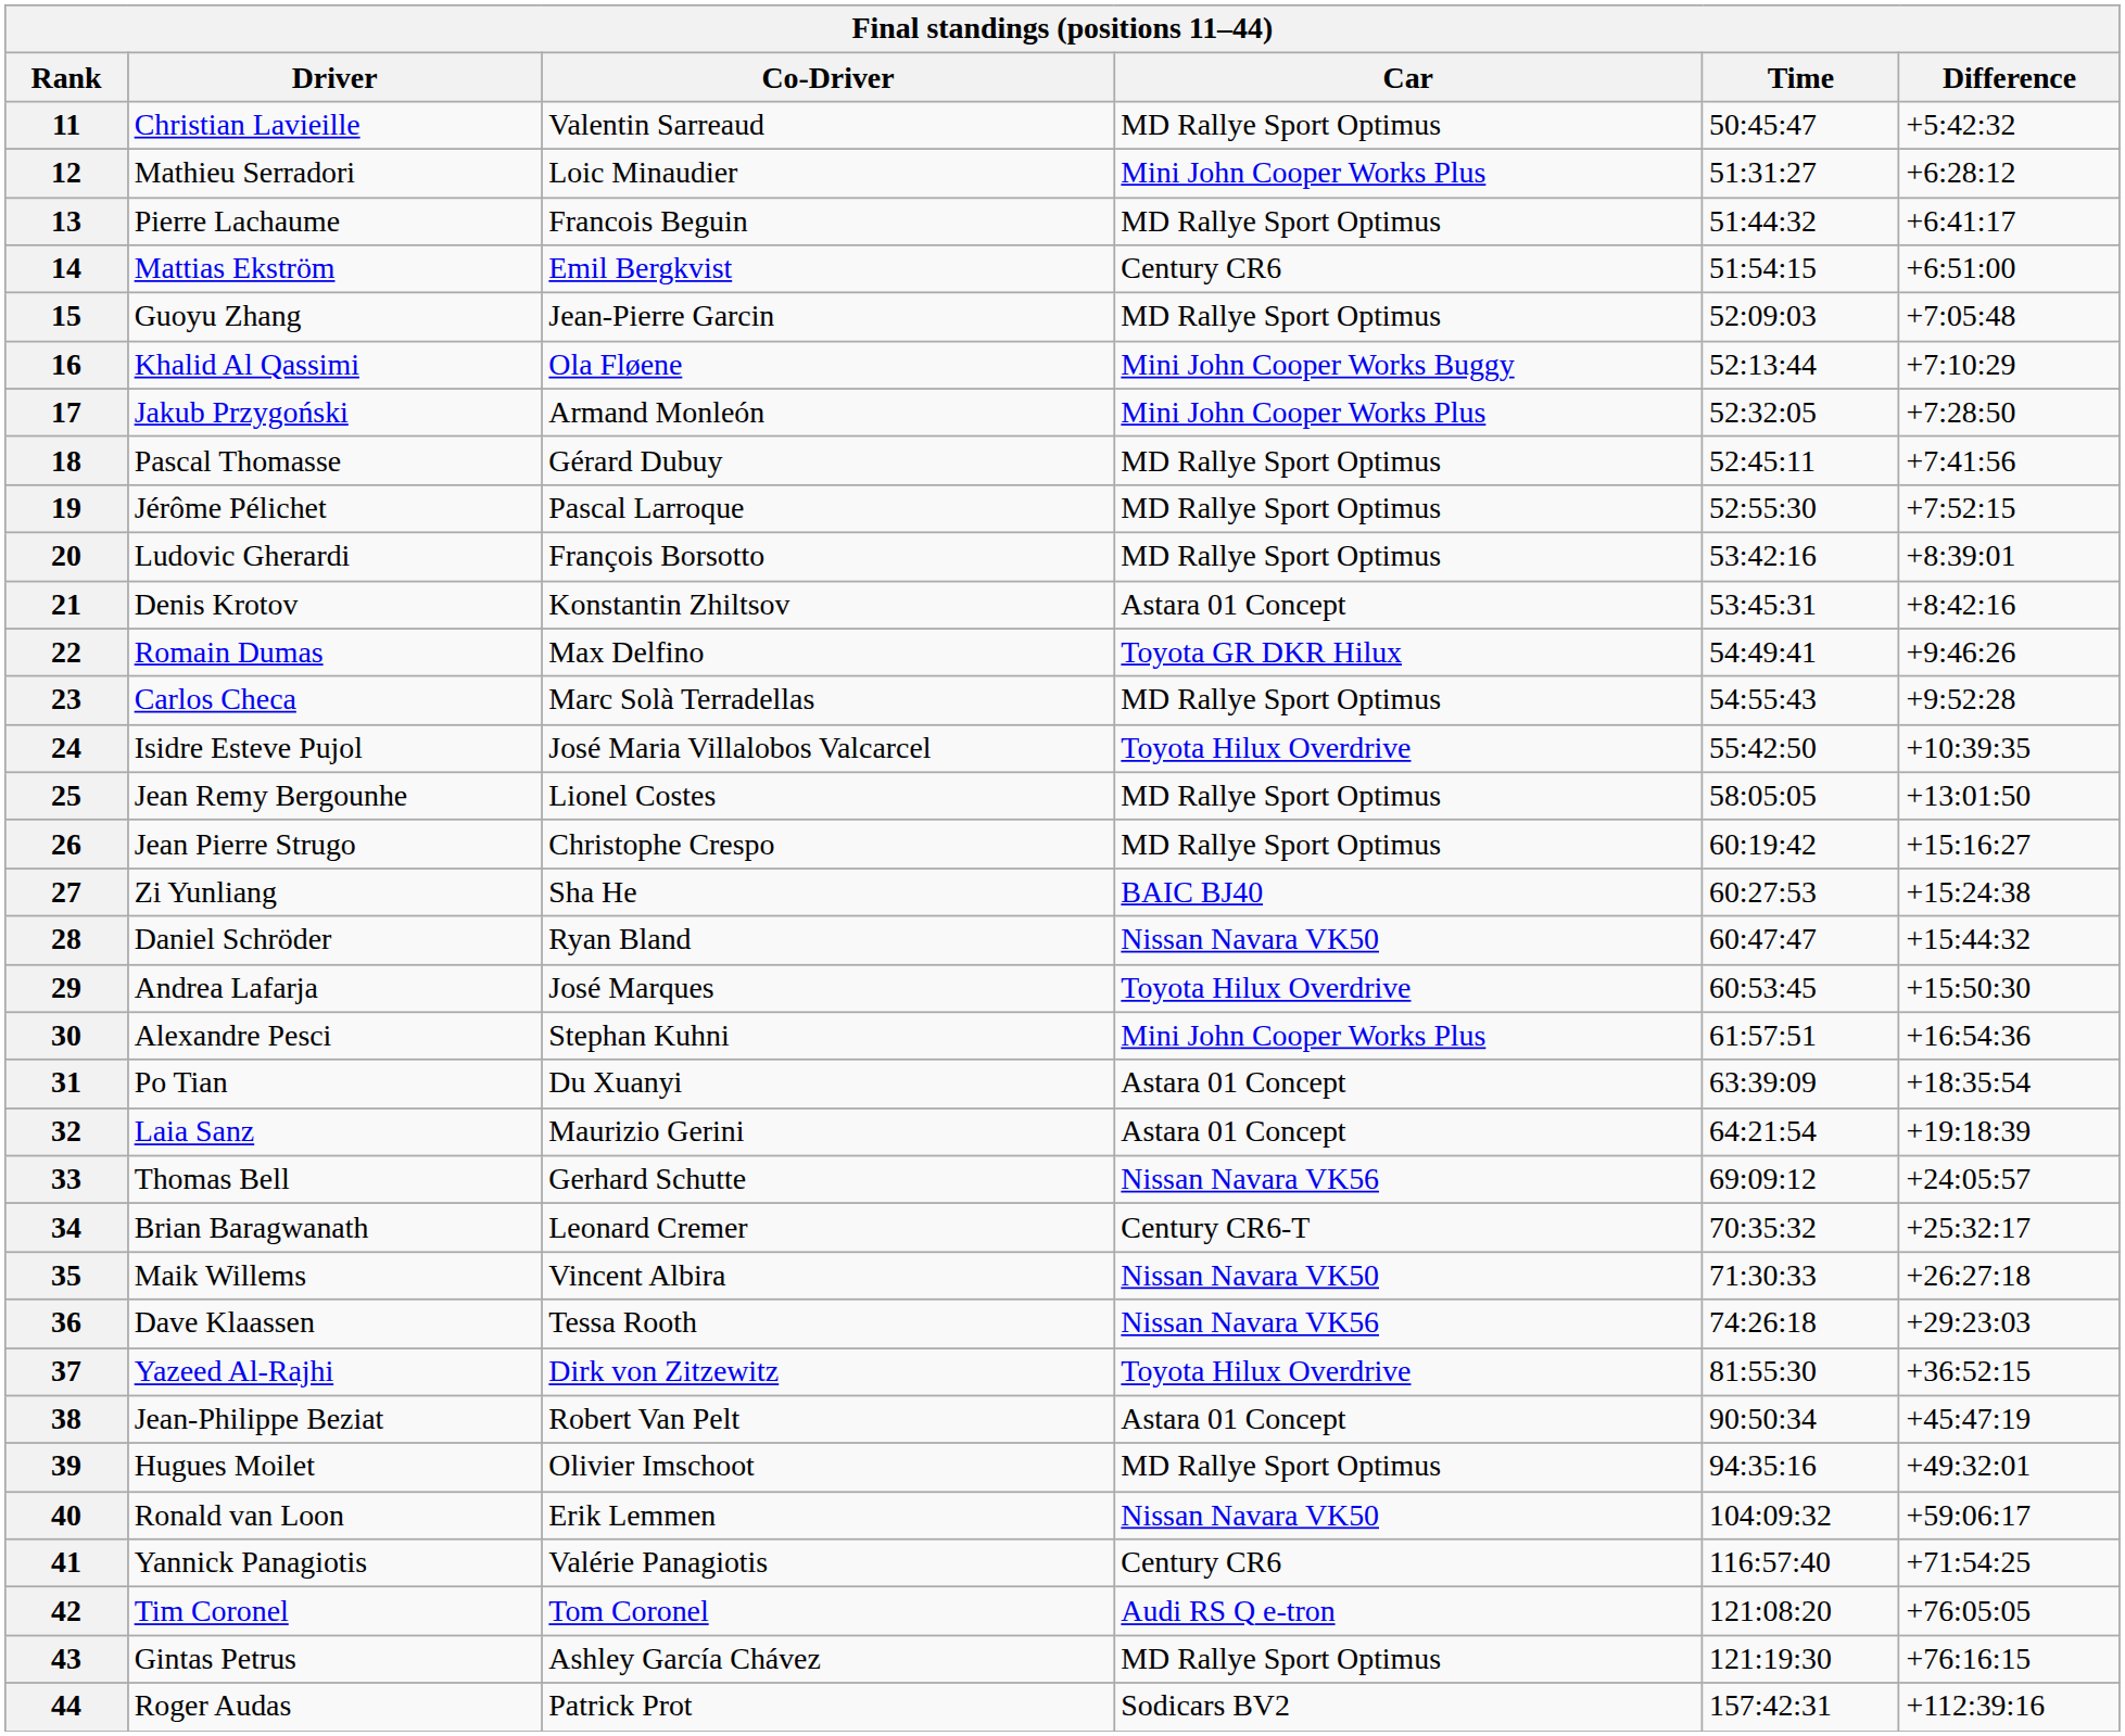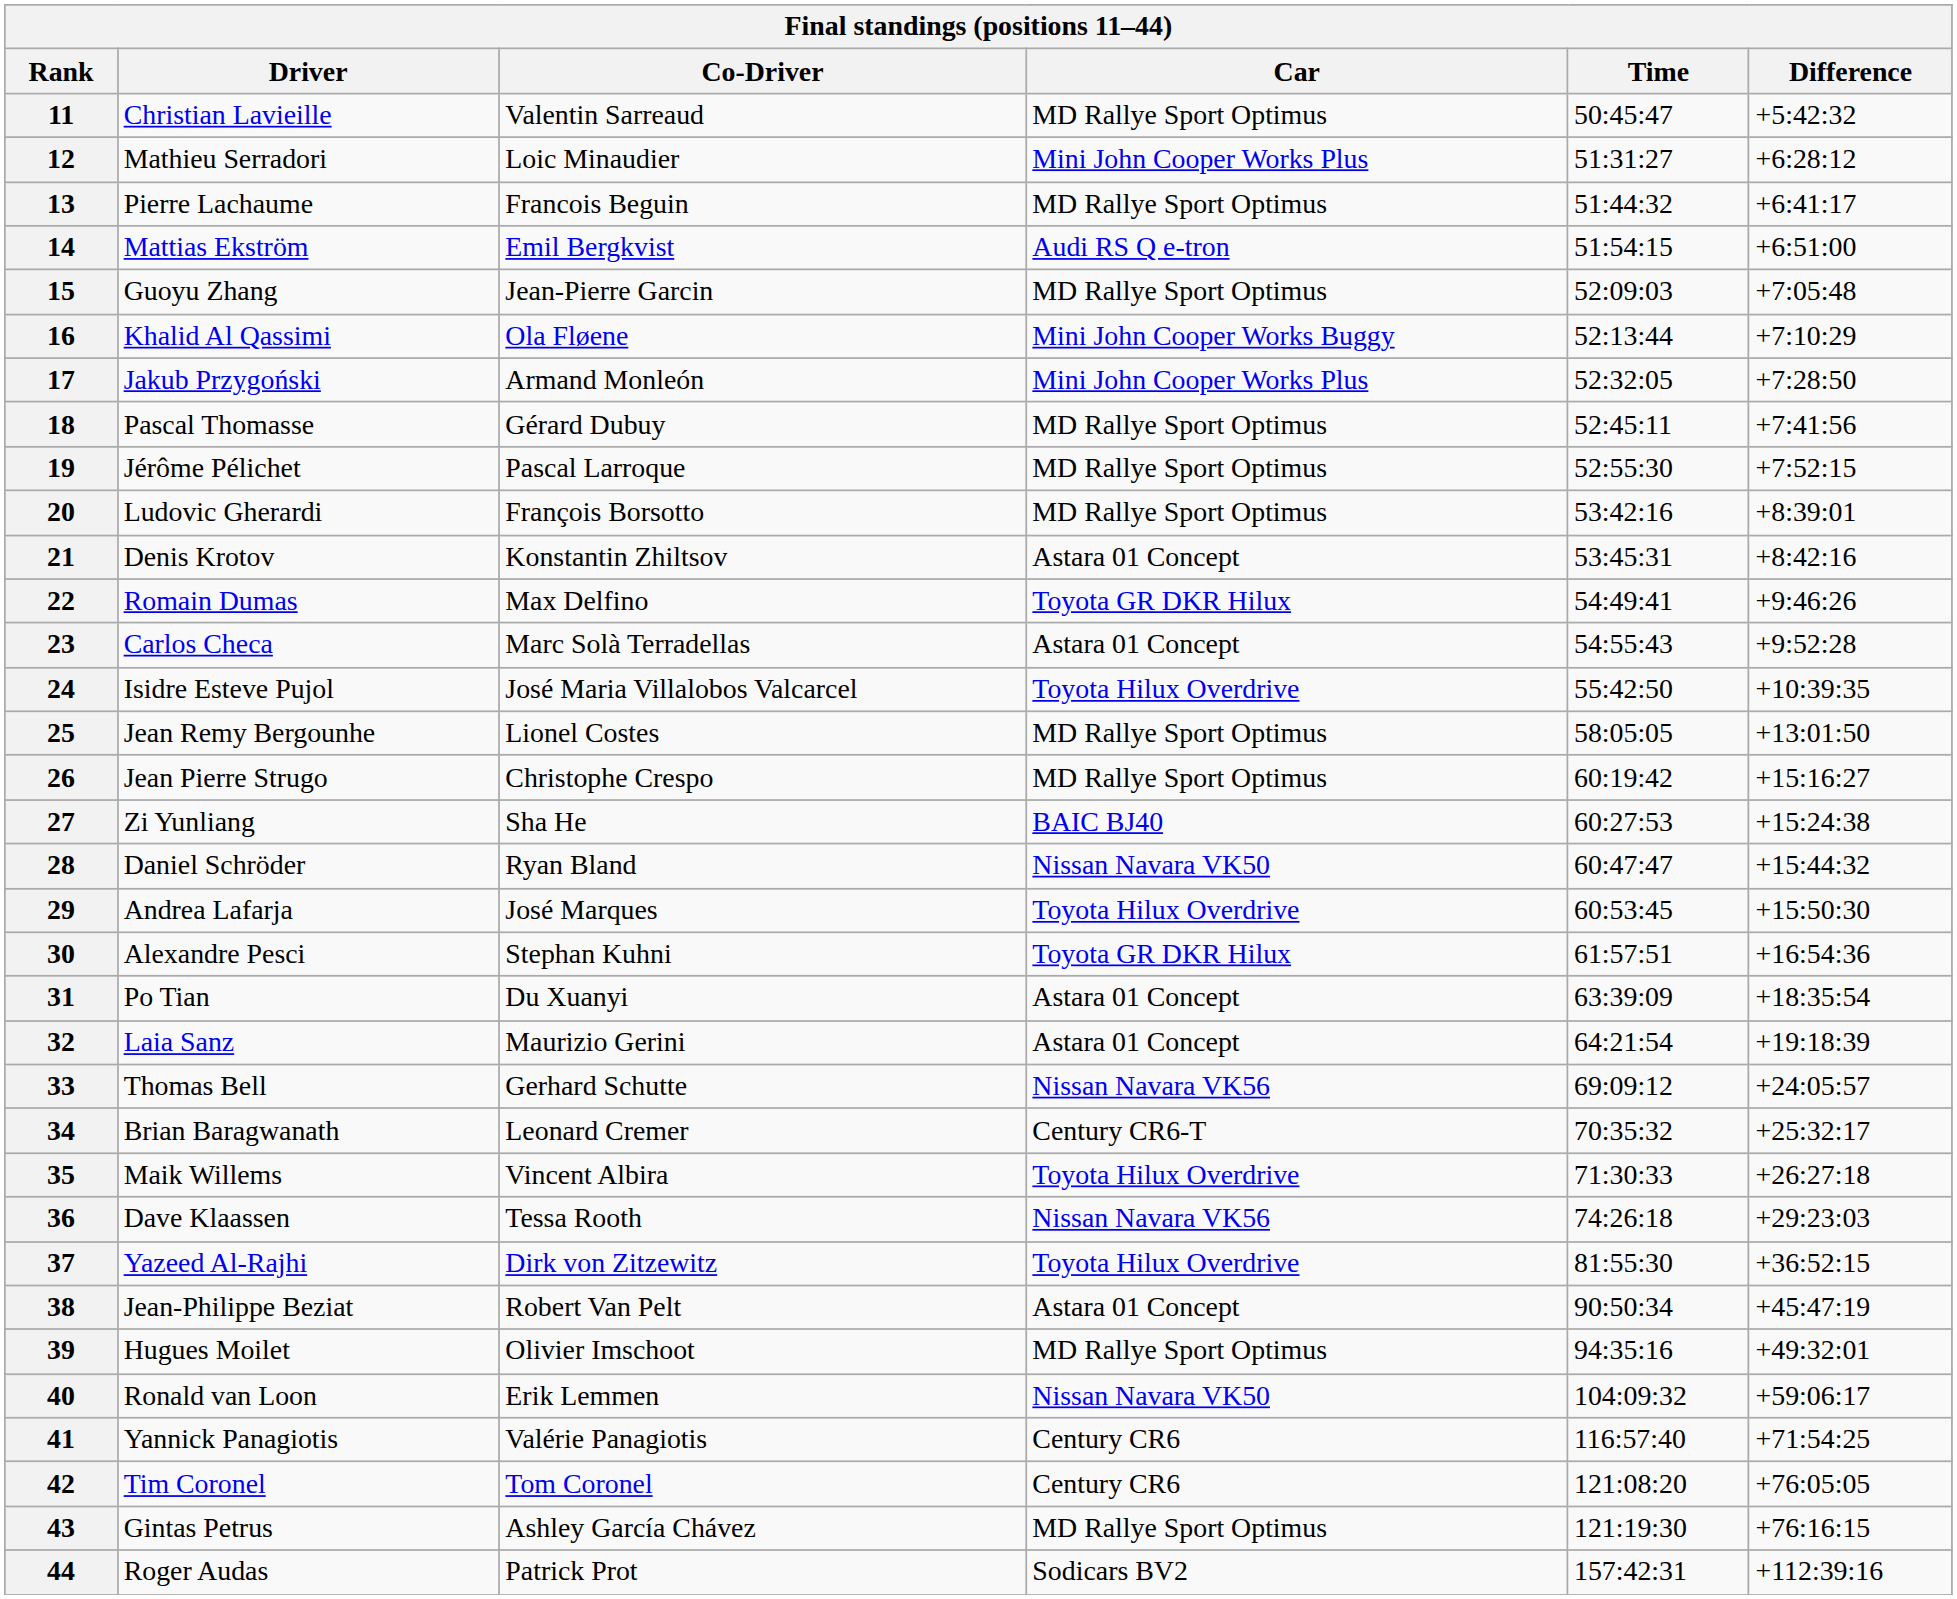 <table class="collapsible collapsed wikitable" style="width:70em;margin-top:-1px;">
 <tr>
 <th colspan="6">Final standings (positions 11–44)</th>
 </tr>
 <tr>
 <th>Rank</th>
 <th>Driver</th>
 <th>Co-Driver</th>
 <th>Car</th>
 <th>Time</th>
 <th>Difference</th>
 </tr>
 <tr>
 <th>11</th>
 <td> <a href='#'>Christian Lavieille</a></td>
 <td> Valentin Sarreaud</td>
 <td>MD Rallye Sport Optimus</td>
 <td>50:45:47</td>
 <td>+5:42:32</td>
 </tr>
 <tr>
 <th>12</th>
 <td> Mathieu Serradori</td>
 <td> Loic Minaudier</td>
 <td><a href='#'>Mini John Cooper Works Plus</a></td>
 <td>51:31:27</td>
 <td>+6:28:12</td>
 </tr>
 <tr>
 <th>13</th>
 <td> Pierre Lachaume</td>
 <td> Francois Beguin</td>
 <td>MD Rallye Sport Optimus</td>
 <td>51:44:32</td>
 <td>+6:41:17</td>
 </tr>
 <tr>
 <th>14</th>
 <td> <a href='#'>Mattias Ekström</a></td>
 <td> <a href='#'>Emil Bergkvist</a></td>
-<td>Century CR6</td>
+<td><a href='#'>Audi RS Q e-tron</a></td>
 <td>51:54:15</td>
 <td>+6:51:00</td>
 </tr>
 <tr>
 <th>15</th>
 <td> Guoyu Zhang</td>
 <td> Jean-Pierre Garcin</td>
 <td>MD Rallye Sport Optimus</td>
 <td>52:09:03</td>
 <td>+7:05:48</td>
 </tr>
 <tr>
 <th>16</th>
 <td> <a href='#'>Khalid Al Qassimi</a></td>
 <td> <a href='#'>Ola Fløene</a></td>
 <td><a href='#'>Mini John Cooper Works Buggy</a></td>
 <td>52:13:44</td>
 <td>+7:10:29</td>
 </tr>
 <tr>
 <th>17</th>
 <td> <a href='#'>Jakub Przygoński</a></td>
 <td> Armand Monleón</td>
 <td><a href='#'>Mini John Cooper Works Plus</a></td>
 <td>52:32:05</td>
 <td>+7:28:50</td>
 </tr>
 <tr>
 <th>18</th>
 <td> Pascal Thomasse</td>
 <td> Gérard Dubuy</td>
 <td>MD Rallye Sport Optimus</td>
 <td>52:45:11</td>
 <td>+7:41:56</td>
 </tr>
 <tr>
 <th>19</th>
 <td> Jérôme Pélichet</td>
 <td> Pascal Larroque</td>
 <td>MD Rallye Sport Optimus</td>
 <td>52:55:30</td>
 <td>+7:52:15</td>
 </tr>
 <tr>
 <th>20</th>
 <td> Ludovic Gherardi</td>
 <td> François Borsotto</td>
 <td>MD Rallye Sport Optimus</td>
 <td>53:42:16</td>
 <td>+8:39:01</td>
 </tr>
 <tr>
 <th>21</th>
 <td> Denis Krotov</td>
 <td> Konstantin Zhiltsov</td>
 <td>Astara 01 Concept</td>
 <td>53:45:31</td>
 <td>+8:42:16</td>
 </tr>
 <tr>
 <th>22</th>
 <td> <a href='#'>Romain Dumas</a></td>
 <td> Max Delfino</td>
 <td><a href='#'>Toyota GR DKR Hilux</a></td>
 <td>54:49:41</td>
 <td>+9:46:26</td>
 </tr>
 <tr>
 <th>23</th>
 <td> <a href='#'>Carlos Checa</a></td>
 <td> Marc Solà Terradellas</td>
-<td>MD Rallye Sport Optimus</td>
+<td>Astara 01 Concept</td>
 <td>54:55:43</td>
 <td>+9:52:28</td>
 </tr>
 <tr>
 <th>24</th>
 <td> Isidre Esteve Pujol</td>
 <td> José Maria Villalobos Valcarcel</td>
 <td><a href='#'>Toyota Hilux Overdrive</a></td>
 <td>55:42:50</td>
 <td>+10:39:35</td>
 </tr>
 <tr>
 <th>25</th>
 <td> Jean Remy Bergounhe</td>
 <td> Lionel Costes</td>
 <td>MD Rallye Sport Optimus</td>
 <td>58:05:05</td>
 <td>+13:01:50</td>
 </tr>
 <tr>
 <th>26</th>
 <td> Jean Pierre Strugo</td>
 <td> Christophe Crespo</td>
 <td>MD Rallye Sport Optimus</td>
 <td>60:19:42</td>
 <td>+15:16:27</td>
 </tr>
 <tr>
 <th>27</th>
 <td> Zi Yunliang</td>
 <td> Sha He</td>
 <td><a href='#'>BAIC BJ40</a></td>
 <td>60:27:53</td>
 <td>+15:24:38</td>
 </tr>
 <tr>
 <th>28</th>
 <td> Daniel Schröder</td>
 <td> Ryan Bland</td>
 <td><a href='#'>Nissan Navara VK50</a></td>
 <td>60:47:47</td>
 <td>+15:44:32</td>
 </tr>
 <tr>
 <th>29</th>
 <td> Andrea Lafarja</td>
 <td> José Marques</td>
 <td><a href='#'>Toyota Hilux Overdrive</a></td>
 <td>60:53:45</td>
 <td>+15:50:30</td>
 </tr>
 <tr>
 <th>30</th>
 <td> Alexandre Pesci</td>
 <td> Stephan Kuhni</td>
-<td><a href='#'>Mini John Cooper Works Plus</a></td>
+<td><a href='#'>Toyota GR DKR Hilux</a></td>
 <td>61:57:51</td>
 <td>+16:54:36</td>
 </tr>
 <tr>
 <th>31</th>
 <td> Po Tian</td>
 <td> Du Xuanyi</td>
 <td>Astara 01 Concept</td>
 <td>63:39:09</td>
 <td>+18:35:54</td>
 </tr>
 <tr>
 <th>32</th>
 <td> <a href='#'>Laia Sanz</a></td>
 <td> Maurizio Gerini</td>
 <td>Astara 01 Concept</td>
 <td>64:21:54</td>
 <td>+19:18:39</td>
 </tr>
 <tr>
 <th>33</th>
 <td> Thomas Bell</td>
 <td> Gerhard Schutte</td>
 <td><a href='#'>Nissan Navara VK56</a></td>
 <td>69:09:12</td>
 <td>+24:05:57</td>
 </tr>
 <tr>
 <th>34</th>
 <td> Brian Baragwanath</td>
 <td> Leonard Cremer</td>
 <td>Century CR6-T</td>
 <td>70:35:32</td>
 <td>+25:32:17</td>
 </tr>
 <tr>
 <th>35</th>
 <td> Maik Willems</td>
 <td> Vincent Albira</td>
-<td><a href='#'>Nissan Navara VK50</a></td>
+<td><a href='#'>Toyota Hilux Overdrive</a></td>
 <td>71:30:33</td>
 <td>+26:27:18</td>
 </tr>
 <tr>
 <th>36</th>
 <td> Dave Klaassen</td>
 <td> Tessa Rooth</td>
 <td><a href='#'>Nissan Navara VK56</a></td>
 <td>74:26:18</td>
 <td>+29:23:03</td>
 </tr>
 <tr>
 <th>37</th>
 <td> <a href='#'>Yazeed Al-Rajhi</a></td>
 <td> <a href='#'>Dirk von Zitzewitz</a></td>
 <td><a href='#'>Toyota Hilux Overdrive</a></td>
 <td>81:55:30</td>
 <td>+36:52:15</td>
 </tr>
 <tr>
 <th>38</th>
 <td> Jean-Philippe Beziat</td>
 <td> Robert Van Pelt</td>
 <td>Astara 01 Concept</td>
 <td>90:50:34</td>
 <td>+45:47:19</td>
 </tr>
 <tr>
 <th>39</th>
 <td> Hugues Moilet</td>
 <td> Olivier Imschoot</td>
 <td>MD Rallye Sport Optimus</td>
 <td>94:35:16</td>
 <td>+49:32:01</td>
 </tr>
 <tr>
 <th>40</th>
 <td> Ronald van Loon</td>
 <td> Erik Lemmen</td>
 <td><a href='#'>Nissan Navara VK50</a></td>
 <td>104:09:32</td>
 <td>+59:06:17</td>
 </tr>
 <tr>
 <th>41</th>
 <td> Yannick Panagiotis</td>
 <td> Valérie Panagiotis</td>
 <td>Century CR6</td>
 <td>116:57:40</td>
 <td>+71:54:25</td>
 </tr>
 <tr>
 <th>42</th>
 <td> <a href='#'>Tim Coronel</a></td>
 <td> <a href='#'>Tom Coronel</a></td>
-<td><a href='#'>Audi RS Q e-tron</a></td>
+<td>Century CR6</td>
 <td>121:08:20</td>
 <td>+76:05:05</td>
 </tr>
 <tr>
 <th>43</th>
 <td> Gintas Petrus</td>
 <td> Ashley García Chávez</td>
 <td>MD Rallye Sport Optimus</td>
 <td>121:19:30</td>
 <td>+76:16:15</td>
 </tr>
 <tr>
 <th>44</th>
 <td> Roger Audas</td>
 <td> Patrick Prot</td>
 <td>Sodicars BV2</td>
 <td>157:42:31</td>
 <td>+112:39:16</td>
 </tr>
 <tr>
 </tr>
 </table>
